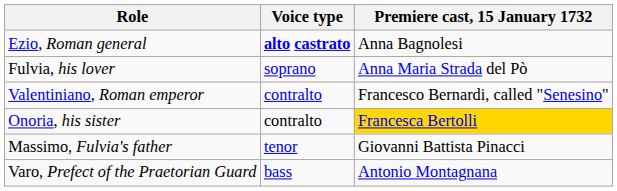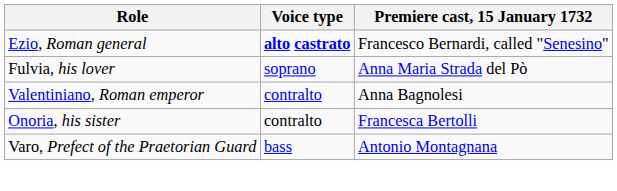 <table class="wikitable">
 <tr>
 <th>Role</th>
 <th>Voice type</th>
 <th>Premiere cast, 15 January 1732<br></th>
 </tr>
 <tr>
 <td><a href='#'>Ezio</a>, <em>Roman general</em></td>
 <td><strong><a href='#'>alto</a> <a href='#'>castrato</a></strong></td>
-<td>Anna Bagnolesi</td>
+<td>Francesco Bernardi, called "<a href='#'>Senesino</a>"</td>
 </tr>
 <tr>
 <td>Fulvia, <em>his lover</em></td>
 <td><a href='#'>soprano</a></td>
 <td><a href='#'>Anna Maria Strada</a> del Pò</td>
 </tr>
 <tr>
 <td><a href='#'>Valentiniano</a>, <em>Roman emperor</em></td>
 <td><a href='#'>contralto</a></td>
-<td>Francesco Bernardi, called "<a href='#'>Senesino</a>"</td>
+<td>Anna Bagnolesi</td>
 </tr>
 <tr>
 <td><a href='#'>Onoria</a>, <em>his sister</em></td>
 <td>contralto</td>
-<td style="background: gold;"><a href='#'>Francesca Bertolli</a></td>
-</tr>
-<tr>
-<td>Massimo, <em>Fulvia's father</em></td>
-<td><a href='#'>tenor</a></td>
-<td>Giovanni Battista Pinacci</td>
+<td><a href='#'>Francesca Bertolli</a></td>
 </tr>
 <tr>
 <td>Varo, <em>Prefect of the Praetorian Guard</em></td>
 <td><a href='#'>bass</a></td>
 <td><a href='#'>Antonio Montagnana</a></td>
 </tr>
 </table>
